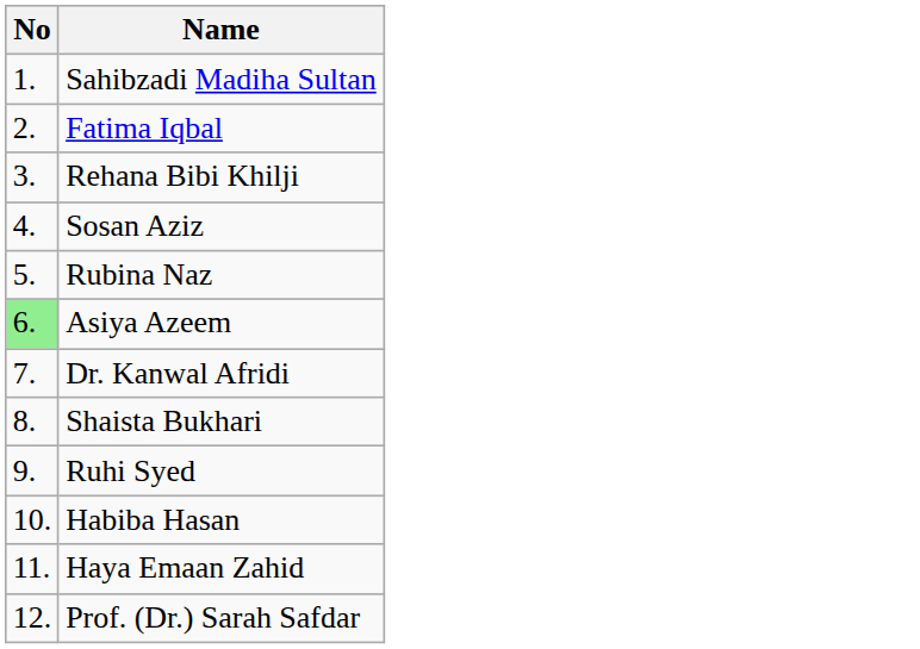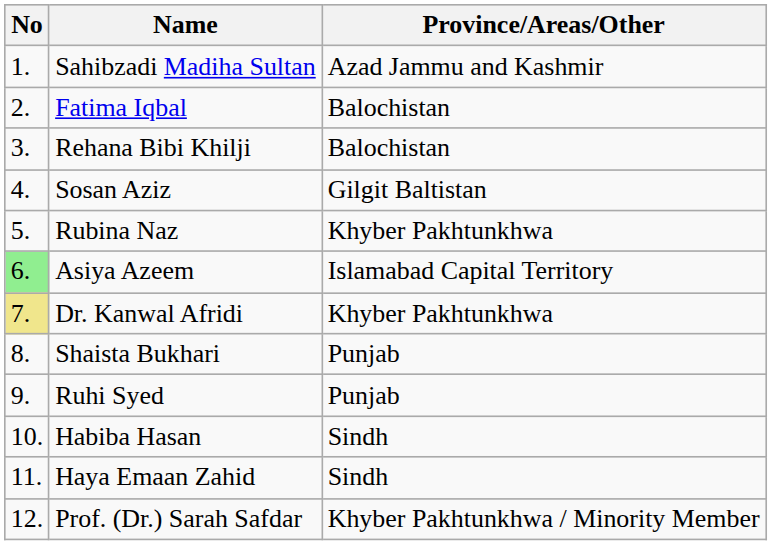 <table class="wikitable">
 <tr>
 <th>No</th>
 <th>Name</th>
+<th>Province/Areas/Other</th>
 </tr>
 <tr>
 <td>1.</td>
 <td>Sahibzadi <a href='#'>Madiha Sultan</a></td>
+<td>Azad Jammu and Kashmir</td>
 </tr>
 <tr>
 <td>2.</td>
 <td><a href='#'>Fatima Iqbal</a></td>
+<td>Balochistan</td>
 </tr>
 <tr>
 <td>3.</td>
 <td>Rehana Bibi Khilji</td>
+<td>Balochistan</td>
 </tr>
 <tr>
 <td>4.</td>
 <td>Sosan Aziz</td>
+<td>Gilgit Baltistan</td>
 </tr>
 <tr>
 <td>5.</td>
 <td>Rubina Naz</td>
+<td>Khyber Pakhtunkhwa</td>
 </tr>
 <tr>
 <td style="background: lightgreen;">6.</td>
 <td>Asiya Azeem</td>
+<td>Islamabad Capital Territory</td>
 </tr>
 <tr>
-<td>7.</td>
+<td style="background: khaki;">7.</td>
 <td>Dr. Kanwal Afridi</td>
+<td>Khyber Pakhtunkhwa</td>
 </tr>
 <tr>
 <td>8.</td>
 <td>Shaista Bukhari</td>
+<td>Punjab</td>
 </tr>
 <tr>
 <td>9.</td>
 <td>Ruhi Syed</td>
+<td>Punjab</td>
 </tr>
 <tr>
 <td>10.</td>
 <td>Habiba Hasan</td>
+<td>Sindh</td>
 </tr>
 <tr>
 <td>11.</td>
 <td>Haya Emaan Zahid</td>
+<td>Sindh</td>
 </tr>
 <tr>
 <td>12.</td>
 <td>Prof. (Dr.) Sarah Safdar</td>
+<td>Khyber Pakhtunkhwa / Minority Member</td>
 </tr>
 </table>
